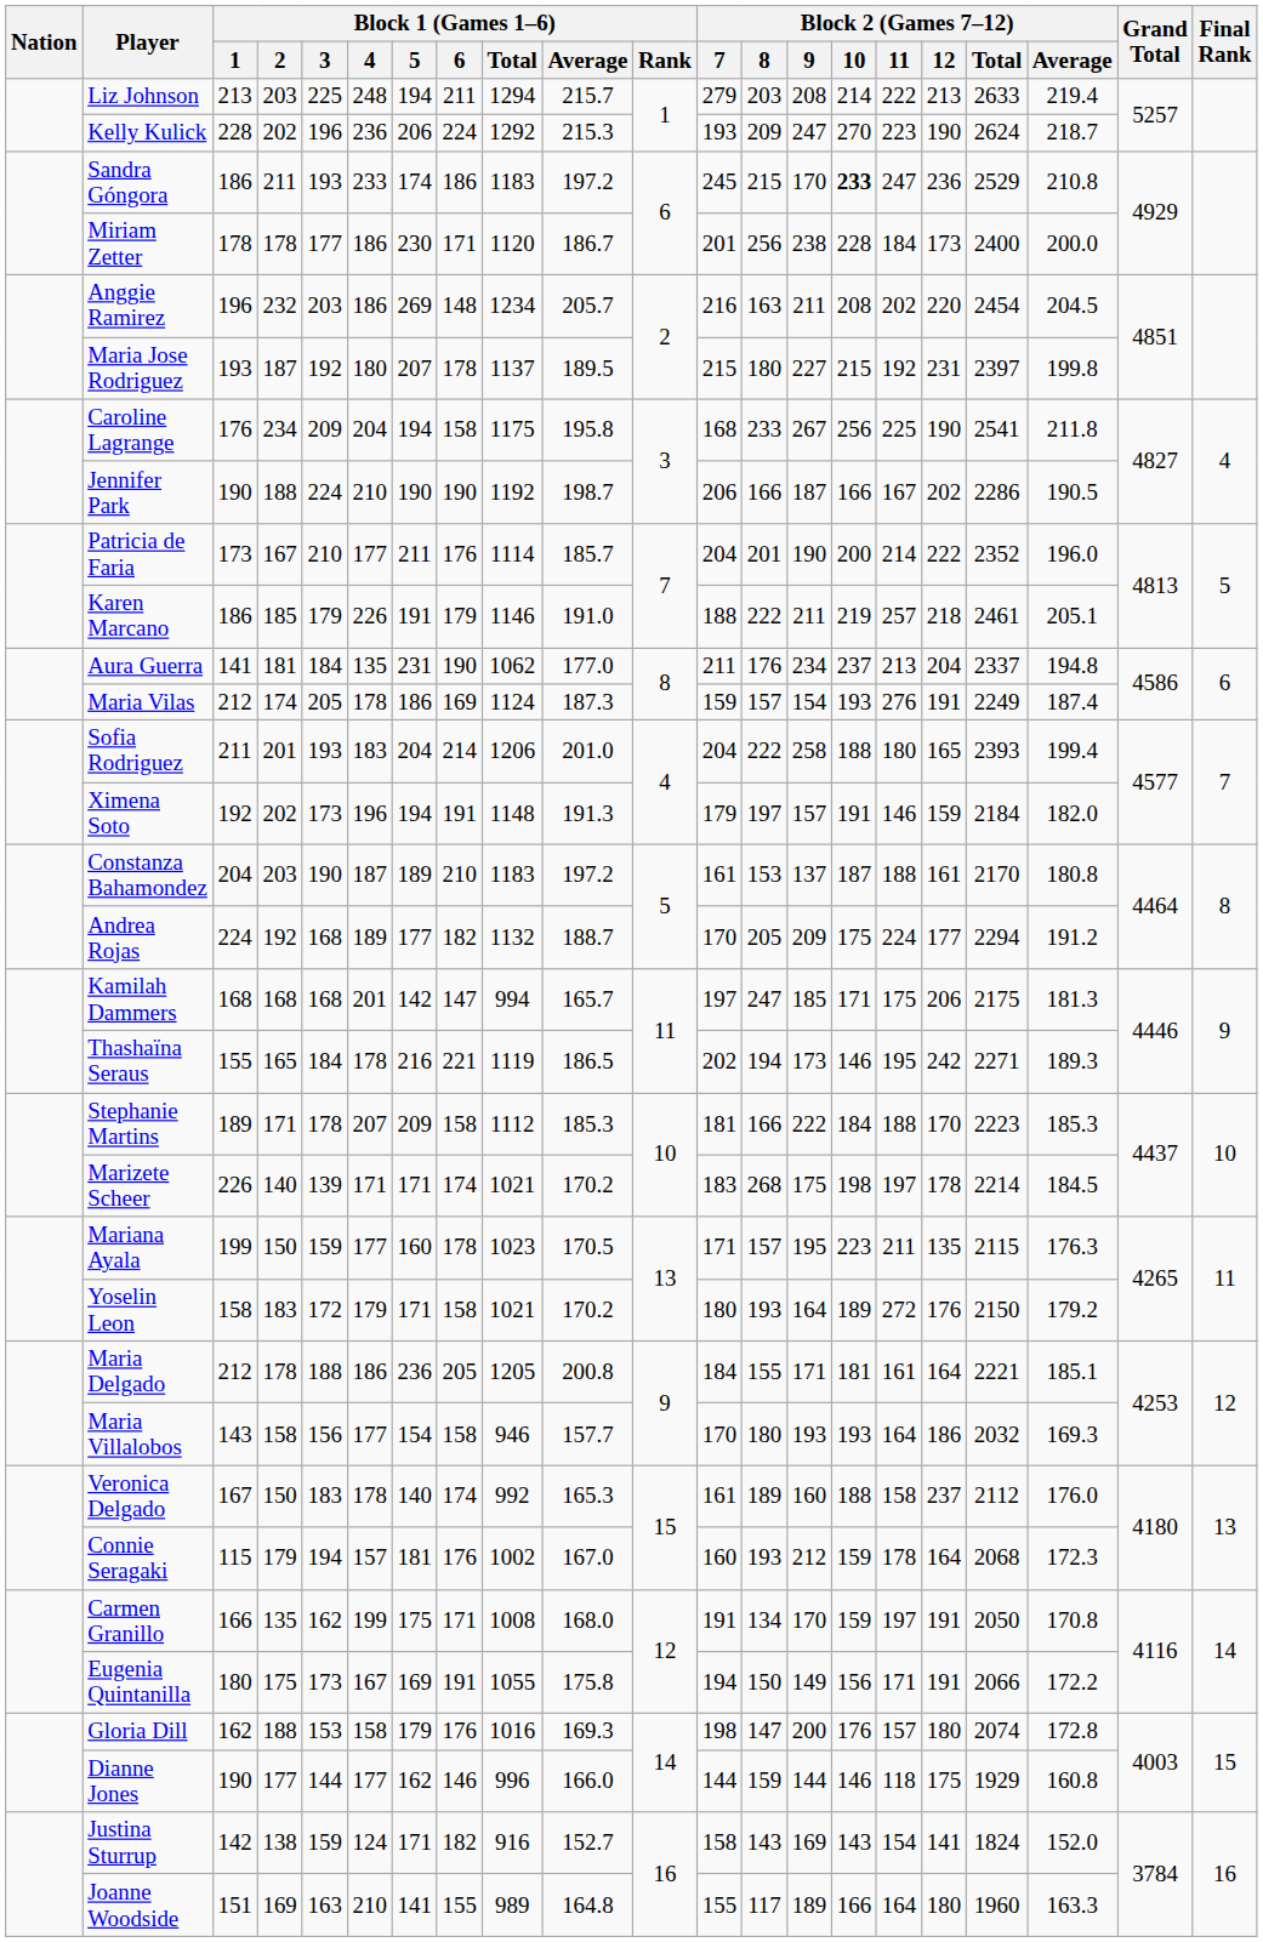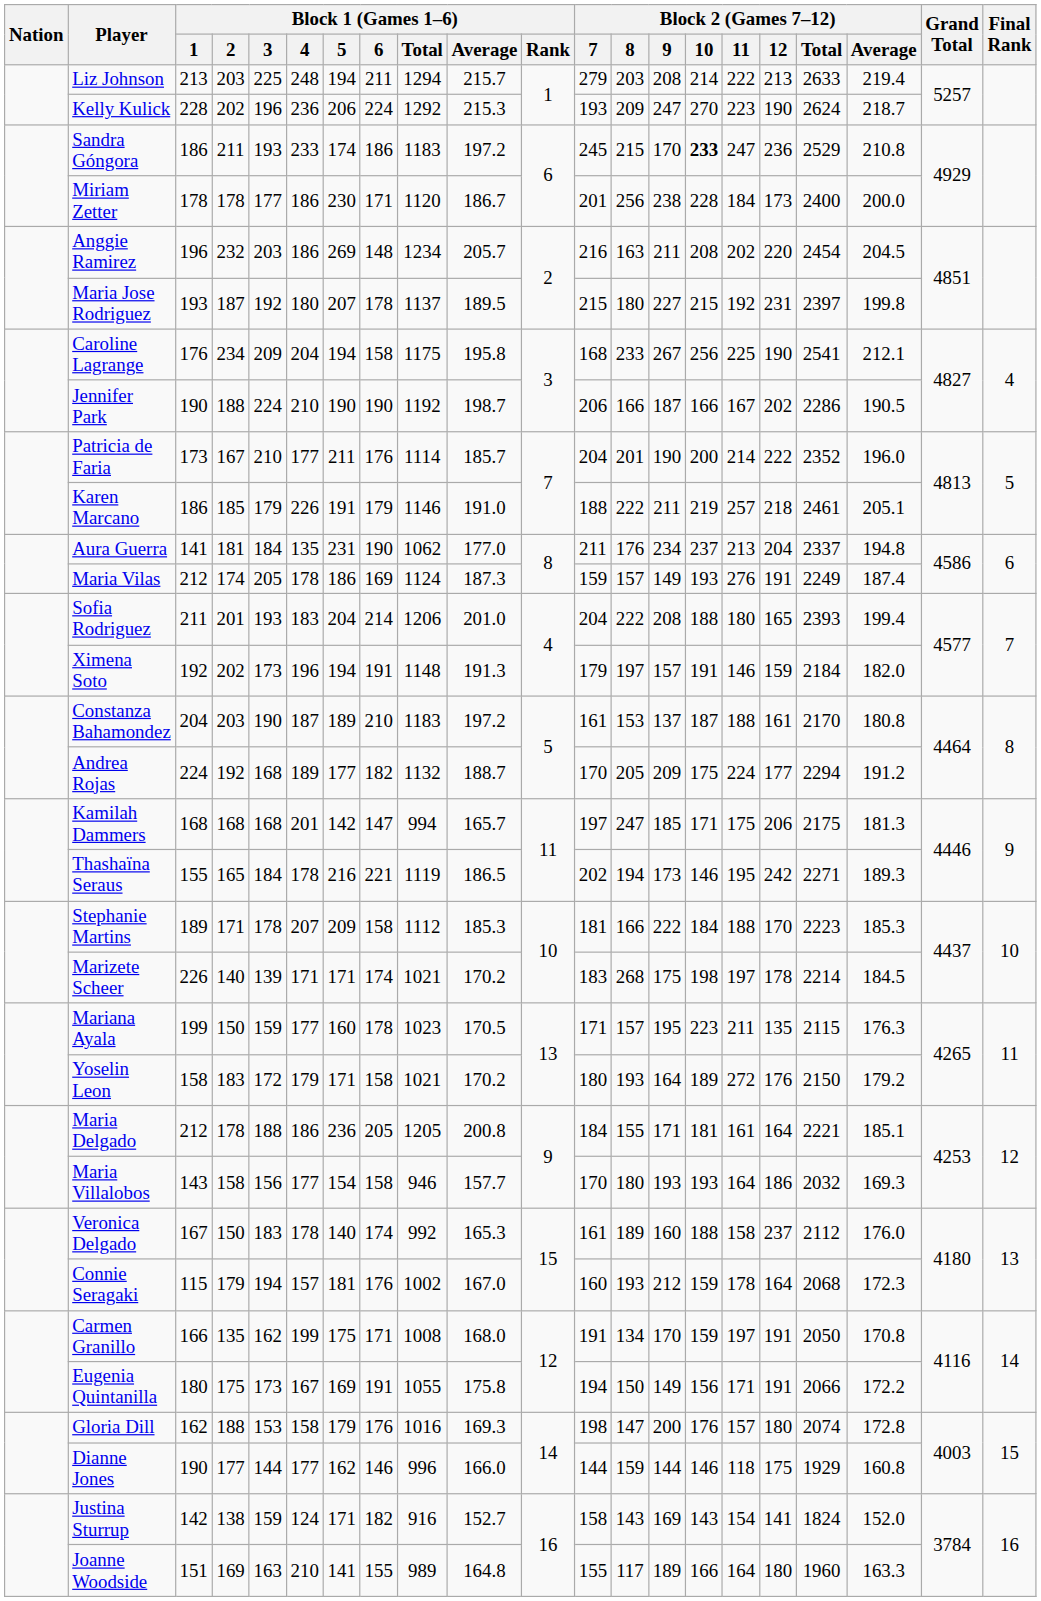 <table class="wikitable">
 <tr>
 <th rowspan=2>Nation</th>
 <th rowspan=2>Player</th>
 <th colspan=9>Block 1 (Games 1–6)</th>
 <th colspan=8>Block 2 (Games 7–12)</th>
 <th rowspan=2>Grand Total</th>
 <th rowspan=2>Final Rank</th>
 </tr>
 <tr>
 <th>1</th>
 <th>2</th>
 <th>3</th>
 <th>4</th>
 <th>5</th>
 <th>6</th>
 <th>Total</th>
 <th>Average</th>
 <th>Rank</th>
 <th>7</th>
 <th>8</th>
 <th>9</th>
 <th>10</th>
 <th>11</th>
 <th>12</th>
 <th>Total</th>
 <th>Average</th>
 </tr>
 <tr>
 <td rowspan=2></td>
 <td><a href='#'>Liz Johnson</a></td>
 <td align=center>213</td>
 <td align=center>203</td>
 <td align=center>225</td>
 <td align=center>248</td>
 <td align=center>194</td>
 <td align=center>211</td>
 <td align=center>1294</td>
 <td align=center>215.7</td>
 <td align=center rowspan=2>1</td>
 <td align=center>279</td>
 <td align=center>203</td>
 <td align=center>208</td>
 <td align=center>214</td>
 <td align=center>222</td>
 <td align=center>213</td>
 <td align=center>2633</td>
 <td align=center>219.4</td>
 <td align=center rowspan=2>5257</td>
 <td align=center rowspan=2></td>
 </tr>
 <tr>
 <td><a href='#'>Kelly Kulick</a></td>
 <td align=center>228</td>
 <td align=center>202</td>
 <td align=center>196</td>
 <td align=center>236</td>
 <td align=center>206</td>
 <td align=center>224</td>
 <td align=center>1292</td>
 <td align=center>215.3</td>
 <td align=center>193</td>
 <td align=center>209</td>
 <td align=center>247</td>
 <td align=center>270</td>
 <td align=center>223</td>
 <td align=center>190</td>
 <td align=center>2624</td>
 <td align=center>218.7</td>
 </tr>
 <tr>
 <td rowspan=2></td>
 <td><a href='#'>Sandra Góngora</a></td>
 <td align=center>186</td>
 <td align=center>211</td>
 <td align=center>193</td>
 <td align=center>233</td>
 <td align=center>174</td>
 <td align=center>186</td>
 <td align=center>1183</td>
 <td align=center>197.2</td>
 <td align=center rowspan=2>6</td>
 <td align=center>245</td>
 <td align=center>215</td>
 <td align=center>170</td>
 <td align=center><strong>233</strong></td>
 <td align=center>247</td>
 <td align=center>236</td>
 <td align=center>2529</td>
 <td align=center>210.8</td>
 <td align=center rowspan=2>4929</td>
 <td align=center rowspan=2></td>
 </tr>
 <tr>
 <td><a href='#'>Miriam Zetter</a></td>
 <td align=center>178</td>
 <td align=center>178</td>
 <td align=center>177</td>
 <td align=center>186</td>
 <td align=center>230</td>
 <td align=center>171</td>
 <td align=center>1120</td>
 <td align=center>186.7</td>
 <td align=center>201</td>
 <td align=center>256</td>
 <td align=center>238</td>
 <td align=center>228</td>
 <td align=center>184</td>
 <td align=center>173</td>
 <td align=center>2400</td>
 <td align=center>200.0</td>
 </tr>
 <tr>
 <td rowspan=2></td>
 <td><a href='#'>Anggie Ramirez</a></td>
 <td align=center>196</td>
 <td align=center>232</td>
 <td align=center>203</td>
 <td align=center>186</td>
 <td align=center>269</td>
 <td align=center>148</td>
 <td align=center>1234</td>
 <td align=center>205.7</td>
 <td align=center rowspan=2>2</td>
 <td align=center>216</td>
 <td align=center>163</td>
 <td align=center>211</td>
 <td align=center>208</td>
 <td align=center>202</td>
 <td align=center>220</td>
 <td align=center>2454</td>
 <td align=center>204.5</td>
 <td align=center rowspan=2>4851</td>
 <td align=center rowspan=2></td>
 </tr>
 <tr>
 <td><a href='#'>Maria Jose Rodriguez</a></td>
 <td align=center>193</td>
 <td align=center>187</td>
 <td align=center>192</td>
 <td align=center>180</td>
 <td align=center>207</td>
 <td align=center>178</td>
 <td align=center>1137</td>
 <td align=center>189.5</td>
 <td align=center>215</td>
 <td align=center>180</td>
 <td align=center>227</td>
 <td align=center>215</td>
 <td align=center>192</td>
 <td align=center>231</td>
 <td align=center>2397</td>
 <td align=center>199.8</td>
 </tr>
 <tr>
 <td rowspan=2></td>
 <td><a href='#'>Caroline Lagrange</a></td>
 <td align=center>176</td>
 <td align=center>234</td>
 <td align=center>209</td>
 <td align=center>204</td>
 <td align=center>194</td>
 <td align=center>158</td>
 <td align=center>1175</td>
 <td align=center>195.8</td>
 <td align=center rowspan=2>3</td>
 <td align=center>168</td>
 <td align=center>233</td>
 <td align=center>267</td>
 <td align=center>256</td>
 <td align=center>225</td>
 <td align=center>190</td>
 <td align=center>2541</td>
-<td align=center>211.8</td>
+<td align=center>212.1</td>
 <td align=center rowspan=2>4827</td>
 <td align=center rowspan=2>4</td>
 </tr>
 <tr>
 <td><a href='#'>Jennifer Park</a></td>
 <td align=center>190</td>
 <td align=center>188</td>
 <td align=center>224</td>
 <td align=center>210</td>
 <td align=center>190</td>
 <td align=center>190</td>
 <td align=center>1192</td>
 <td align=center>198.7</td>
 <td align=center>206</td>
 <td align=center>166</td>
 <td align=center>187</td>
 <td align=center>166</td>
 <td align=center>167</td>
 <td align=center>202</td>
 <td align=center>2286</td>
 <td align=center>190.5</td>
 </tr>
 <tr>
 <td rowspan=2></td>
 <td><a href='#'>Patricia de Faria</a></td>
 <td align=center>173</td>
 <td align=center>167</td>
 <td align=center>210</td>
 <td align=center>177</td>
 <td align=center>211</td>
 <td align=center>176</td>
 <td align=center>1114</td>
 <td align=center>185.7</td>
 <td align=center rowspan=2>7</td>
 <td align=center>204</td>
 <td align=center>201</td>
 <td align=center>190</td>
 <td align=center>200</td>
 <td align=center>214</td>
 <td align=center>222</td>
 <td align=center>2352</td>
 <td align=center>196.0</td>
 <td align=center rowspan=2>4813</td>
 <td align=center rowspan=2>5</td>
 </tr>
 <tr>
 <td><a href='#'>Karen Marcano</a></td>
 <td align=center>186</td>
 <td align=center>185</td>
 <td align=center>179</td>
 <td align=center>226</td>
 <td align=center>191</td>
 <td align=center>179</td>
 <td align=center>1146</td>
 <td align=center>191.0</td>
 <td align=center>188</td>
 <td align=center>222</td>
 <td align=center>211</td>
 <td align=center>219</td>
 <td align=center>257</td>
 <td align=center>218</td>
 <td align=center>2461</td>
 <td align=center>205.1</td>
 </tr>
 <tr>
 <td rowspan=2></td>
 <td><a href='#'>Aura Guerra</a></td>
 <td align=center>141</td>
 <td align=center>181</td>
 <td align=center>184</td>
 <td align=center>135</td>
 <td align=center>231</td>
 <td align=center>190</td>
 <td align=center>1062</td>
 <td align=center>177.0</td>
 <td align=center rowspan=2>8</td>
 <td align=center>211</td>
 <td align=center>176</td>
 <td align=center>234</td>
 <td align=center>237</td>
 <td align=center>213</td>
 <td align=center>204</td>
 <td align=center>2337</td>
 <td align=center>194.8</td>
 <td align=center rowspan=2>4586</td>
 <td align=center rowspan=2>6</td>
 </tr>
 <tr>
 <td><a href='#'>Maria Vilas</a></td>
 <td align=center>212</td>
 <td align=center>174</td>
 <td align=center>205</td>
 <td align=center>178</td>
 <td align=center>186</td>
 <td align=center>169</td>
 <td align=center>1124</td>
 <td align=center>187.3</td>
 <td align=center>159</td>
 <td align=center>157</td>
-<td align=center>154</td>
+<td align=center>149</td>
 <td align=center>193</td>
 <td align=center>276</td>
 <td align=center>191</td>
 <td align=center>2249</td>
 <td align=center>187.4</td>
 </tr>
 <tr>
 <td rowspan=2></td>
 <td><a href='#'>Sofia Rodriguez</a></td>
 <td align=center>211</td>
 <td align=center>201</td>
 <td align=center>193</td>
 <td align=center>183</td>
 <td align=center>204</td>
 <td align=center>214</td>
 <td align=center>1206</td>
 <td align=center>201.0</td>
 <td align=center rowspan=2>4</td>
 <td align=center>204</td>
 <td align=center>222</td>
-<td align=center>258</td>
+<td align=center>208</td>
 <td align=center>188</td>
 <td align=center>180</td>
 <td align=center>165</td>
 <td align=center>2393</td>
 <td align=center>199.4</td>
 <td align=center rowspan=2>4577</td>
 <td align=center rowspan=2>7</td>
 </tr>
 <tr>
 <td><a href='#'>Ximena Soto</a></td>
 <td align=center>192</td>
 <td align=center>202</td>
 <td align=center>173</td>
 <td align=center>196</td>
 <td align=center>194</td>
 <td align=center>191</td>
 <td align=center>1148</td>
 <td align=center>191.3</td>
 <td align=center>179</td>
 <td align=center>197</td>
 <td align=center>157</td>
 <td align=center>191</td>
 <td align=center>146</td>
 <td align=center>159</td>
 <td align=center>2184</td>
 <td align=center>182.0</td>
 </tr>
 <tr>
 <td rowspan=2></td>
 <td><a href='#'>Constanza Bahamondez</a></td>
 <td align=center>204</td>
 <td align=center>203</td>
 <td align=center>190</td>
 <td align=center>187</td>
 <td align=center>189</td>
 <td align=center>210</td>
 <td align=center>1183</td>
 <td align=center>197.2</td>
 <td align=center rowspan=2>5</td>
 <td align=center>161</td>
 <td align=center>153</td>
 <td align=center>137</td>
 <td align=center>187</td>
 <td align=center>188</td>
 <td align=center>161</td>
 <td align=center>2170</td>
 <td align=center>180.8</td>
 <td align=center rowspan=2>4464</td>
 <td align=center rowspan=2>8</td>
 </tr>
 <tr>
 <td><a href='#'>Andrea Rojas</a></td>
 <td align=center>224</td>
 <td align=center>192</td>
 <td align=center>168</td>
 <td align=center>189</td>
 <td align=center>177</td>
 <td align=center>182</td>
 <td align=center>1132</td>
 <td align=center>188.7</td>
 <td align=center>170</td>
 <td align=center>205</td>
 <td align=center>209</td>
 <td align=center>175</td>
 <td align=center>224</td>
 <td align=center>177</td>
 <td align=center>2294</td>
 <td align=center>191.2</td>
 </tr>
 <tr>
 <td rowspan=2></td>
 <td><a href='#'>Kamilah Dammers</a></td>
 <td align=center>168</td>
 <td align=center>168</td>
 <td align=center>168</td>
 <td align=center>201</td>
 <td align=center>142</td>
 <td align=center>147</td>
 <td align=center>994</td>
 <td align=center>165.7</td>
 <td align=center rowspan=2>11</td>
 <td align=center>197</td>
 <td align=center>247</td>
 <td align=center>185</td>
 <td align=center>171</td>
 <td align=center>175</td>
 <td align=center>206</td>
 <td align=center>2175</td>
 <td align=center>181.3</td>
 <td align=center rowspan=2>4446</td>
 <td align=center rowspan=2>9</td>
 </tr>
 <tr>
 <td><a href='#'>Thashaïna Seraus</a></td>
 <td align=center>155</td>
 <td align=center>165</td>
 <td align=center>184</td>
 <td align=center>178</td>
 <td align=center>216</td>
 <td align=center>221</td>
 <td align=center>1119</td>
 <td align=center>186.5</td>
 <td align=center>202</td>
 <td align=center>194</td>
 <td align=center>173</td>
 <td align=center>146</td>
 <td align=center>195</td>
 <td align=center>242</td>
 <td align=center>2271</td>
 <td align=center>189.3</td>
 </tr>
 <tr>
 <td rowspan=2></td>
 <td><a href='#'>Stephanie Martins</a></td>
 <td align=center>189</td>
 <td align=center>171</td>
 <td align=center>178</td>
 <td align=center>207</td>
 <td align=center>209</td>
 <td align=center>158</td>
 <td align=center>1112</td>
 <td align=center>185.3</td>
 <td align=center rowspan=2>10</td>
 <td align=center>181</td>
 <td align=center>166</td>
 <td align=center>222</td>
 <td align=center>184</td>
 <td align=center>188</td>
 <td align=center>170</td>
 <td align=center>2223</td>
 <td align=center>185.3</td>
 <td align=center rowspan=2>4437</td>
 <td align=center rowspan=2>10</td>
 </tr>
 <tr>
 <td><a href='#'>Marizete Scheer</a></td>
 <td align=center>226</td>
 <td align=center>140</td>
 <td align=center>139</td>
 <td align=center>171</td>
 <td align=center>171</td>
 <td align=center>174</td>
 <td align=center>1021</td>
 <td align=center>170.2</td>
 <td align=center>183</td>
 <td align=center>268</td>
 <td align=center>175</td>
 <td align=center>198</td>
 <td align=center>197</td>
 <td align=center>178</td>
 <td align=center>2214</td>
 <td align=center>184.5</td>
 </tr>
 <tr>
 <td rowspan=2></td>
 <td><a href='#'>Mariana Ayala</a></td>
 <td align=center>199</td>
 <td align=center>150</td>
 <td align=center>159</td>
 <td align=center>177</td>
 <td align=center>160</td>
 <td align=center>178</td>
 <td align=center>1023</td>
 <td align=center>170.5</td>
 <td align=center rowspan=2>13</td>
 <td align=center>171</td>
 <td align=center>157</td>
 <td align=center>195</td>
 <td align=center>223</td>
 <td align=center>211</td>
 <td align=center>135</td>
 <td align=center>2115</td>
 <td align=center>176.3</td>
 <td align=center rowspan=2>4265</td>
 <td align=center rowspan=2>11</td>
 </tr>
 <tr>
 <td><a href='#'>Yoselin Leon</a></td>
 <td align=center>158</td>
 <td align=center>183</td>
 <td align=center>172</td>
 <td align=center>179</td>
 <td align=center>171</td>
 <td align=center>158</td>
 <td align=center>1021</td>
 <td align=center>170.2</td>
 <td align=center>180</td>
 <td align=center>193</td>
 <td align=center>164</td>
 <td align=center>189</td>
 <td align=center>272</td>
 <td align=center>176</td>
 <td align=center>2150</td>
 <td align=center>179.2</td>
 </tr>
 <tr>
 <td rowspan=2></td>
 <td><a href='#'>Maria Delgado</a></td>
 <td align=center>212</td>
 <td align=center>178</td>
 <td align=center>188</td>
 <td align=center>186</td>
 <td align=center>236</td>
 <td align=center>205</td>
 <td align=center>1205</td>
 <td align=center>200.8</td>
 <td align=center rowspan=2>9</td>
 <td align=center>184</td>
 <td align=center>155</td>
 <td align=center>171</td>
 <td align=center>181</td>
 <td align=center>161</td>
 <td align=center>164</td>
 <td align=center>2221</td>
 <td align=center>185.1</td>
 <td align=center rowspan=2>4253</td>
 <td align=center rowspan=2>12</td>
 </tr>
 <tr>
 <td><a href='#'>Maria Villalobos</a></td>
 <td align=center>143</td>
 <td align=center>158</td>
 <td align=center>156</td>
 <td align=center>177</td>
 <td align=center>154</td>
 <td align=center>158</td>
 <td align=center>946</td>
 <td align=center>157.7</td>
 <td align=center>170</td>
 <td align=center>180</td>
 <td align=center>193</td>
 <td align=center>193</td>
 <td align=center>164</td>
 <td align=center>186</td>
 <td align=center>2032</td>
 <td align=center>169.3</td>
 </tr>
 <tr>
 <td rowspan=2></td>
 <td><a href='#'>Veronica Delgado</a></td>
 <td align=center>167</td>
 <td align=center>150</td>
 <td align=center>183</td>
 <td align=center>178</td>
 <td align=center>140</td>
 <td align=center>174</td>
 <td align=center>992</td>
 <td align=center>165.3</td>
 <td align=center rowspan=2>15</td>
 <td align=center>161</td>
 <td align=center>189</td>
 <td align=center>160</td>
 <td align=center>188</td>
 <td align=center>158</td>
 <td align=center>237</td>
 <td align=center>2112</td>
 <td align=center>176.0</td>
 <td align=center rowspan=2>4180</td>
 <td align=center rowspan=2>13</td>
 </tr>
 <tr>
 <td><a href='#'>Connie Seragaki</a></td>
 <td align=center>115</td>
 <td align=center>179</td>
 <td align=center>194</td>
 <td align=center>157</td>
 <td align=center>181</td>
 <td align=center>176</td>
 <td align=center>1002</td>
 <td align=center>167.0</td>
 <td align=center>160</td>
 <td align=center>193</td>
 <td align=center>212</td>
 <td align=center>159</td>
 <td align=center>178</td>
 <td align=center>164</td>
 <td align=center>2068</td>
 <td align=center>172.3</td>
 </tr>
 <tr>
 <td rowspan=2></td>
 <td><a href='#'>Carmen Granillo</a></td>
 <td align=center>166</td>
 <td align=center>135</td>
 <td align=center>162</td>
 <td align=center>199</td>
 <td align=center>175</td>
 <td align=center>171</td>
 <td align=center>1008</td>
 <td align=center>168.0</td>
 <td align=center rowspan=2>12</td>
 <td align=center>191</td>
 <td align=center>134</td>
 <td align=center>170</td>
 <td align=center>159</td>
 <td align=center>197</td>
 <td align=center>191</td>
 <td align=center>2050</td>
 <td align=center>170.8</td>
 <td align=center rowspan=2>4116</td>
 <td align=center rowspan=2>14</td>
 </tr>
 <tr>
 <td><a href='#'>Eugenia Quintanilla</a></td>
 <td align=center>180</td>
 <td align=center>175</td>
 <td align=center>173</td>
 <td align=center>167</td>
 <td align=center>169</td>
 <td align=center>191</td>
 <td align=center>1055</td>
 <td align=center>175.8</td>
 <td align=center>194</td>
 <td align=center>150</td>
 <td align=center>149</td>
 <td align=center>156</td>
 <td align=center>171</td>
 <td align=center>191</td>
 <td align=center>2066</td>
 <td align=center>172.2</td>
 </tr>
 <tr>
 <td rowspan=2></td>
 <td><a href='#'>Gloria Dill</a></td>
 <td align=center>162</td>
 <td align=center>188</td>
 <td align=center>153</td>
 <td align=center>158</td>
 <td align=center>179</td>
 <td align=center>176</td>
 <td align=center>1016</td>
 <td align=center>169.3</td>
 <td align=center rowspan=2>14</td>
 <td align=center>198</td>
 <td align=center>147</td>
 <td align=center>200</td>
 <td align=center>176</td>
 <td align=center>157</td>
 <td align=center>180</td>
 <td align=center>2074</td>
 <td align=center>172.8</td>
 <td align=center rowspan=2>4003</td>
 <td align=center rowspan=2>15</td>
 </tr>
 <tr>
 <td><a href='#'>Dianne Jones</a></td>
 <td align=center>190</td>
 <td align=center>177</td>
 <td align=center>144</td>
 <td align=center>177</td>
 <td align=center>162</td>
 <td align=center>146</td>
 <td align=center>996</td>
 <td align=center>166.0</td>
 <td align=center>144</td>
 <td align=center>159</td>
 <td align=center>144</td>
 <td align=center>146</td>
 <td align=center>118</td>
 <td align=center>175</td>
 <td align=center>1929</td>
 <td align=center>160.8</td>
 </tr>
 <tr>
 <td rowspan=2></td>
 <td><a href='#'>Justina Sturrup</a></td>
 <td align=center>142</td>
 <td align=center>138</td>
 <td align=center>159</td>
 <td align=center>124</td>
 <td align=center>171</td>
 <td align=center>182</td>
 <td align=center>916</td>
 <td align=center>152.7</td>
 <td align=center rowspan=2>16</td>
 <td align=center>158</td>
 <td align=center>143</td>
 <td align=center>169</td>
 <td align=center>143</td>
 <td align=center>154</td>
 <td align=center>141</td>
 <td align=center>1824</td>
 <td align=center>152.0</td>
 <td align=center rowspan=2>3784</td>
 <td align=center rowspan=2>16</td>
 </tr>
 <tr>
 <td><a href='#'>Joanne Woodside</a></td>
 <td align=center>151</td>
 <td align=center>169</td>
 <td align=center>163</td>
 <td align=center>210</td>
 <td align=center>141</td>
 <td align=center>155</td>
 <td align=center>989</td>
 <td align=center>164.8</td>
 <td align=center>155</td>
 <td align=center>117</td>
 <td align=center>189</td>
 <td align=center>166</td>
 <td align=center>164</td>
 <td align=center>180</td>
 <td align=center>1960</td>
 <td align=center>163.3</td>
 </tr>
 </table>
